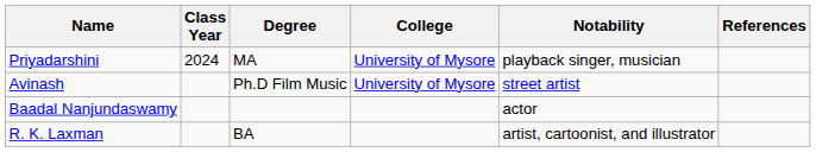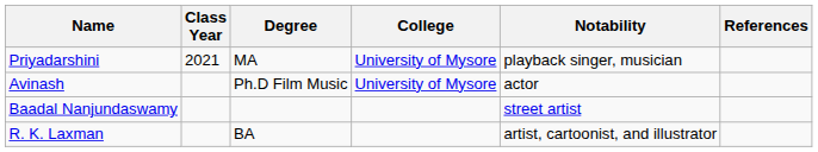 <table class="wikitable">
 <tr>
 <th>Name</th>
 <th>Class<br>Year</th>
 <th>Degree</th>
 <th>College</th>
 <th>Notability</th>
 <th>References</th>
 </tr>
 <tr>
 <td><a href='#'>Priyadarshini</a></td>
-<td>2024</td>
+<td>2021</td>
 <td>MA</td>
 <td><a href='#'>University of Mysore</a></td>
 <td>playback singer, musician</td>
 <td></td>
 </tr>
 <tr>
 <td><a href='#'>Avinash</a></td>
 <td></td>
 <td>Ph.D Film Music</td>
 <td><a href='#'>University of Mysore</a></td>
-<td><a href='#'>street artist</a></td>
+<td>actor</td>
 <td></td>
 </tr>
 <tr>
 <td><a href='#'>Baadal Nanjundaswamy</a></td>
 <td></td>
 <td></td>
 <td></td>
-<td>actor</td>
+<td><a href='#'>street artist</a></td>
 <td></td>
 </tr>
 <tr>
 <td><a href='#'>R. K. Laxman</a></td>
 <td></td>
 <td>BA</td>
 <td></td>
 <td>artist, cartoonist, and illustrator</td>
 <td></td>
 </tr>
 </table>
